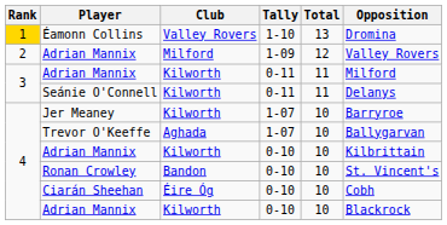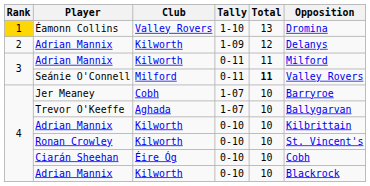 <table class="wikitable">
 <tr>
 <th>Rank</th>
 <th>Player</th>
 <th>Club</th>
 <th>Tally</th>
 <th>Total</th>
 <th>Opposition</th>
 </tr>
 <tr>
 <td rowspan="1" style="background: gold; text-align:center;">1</td>
 <td>Éamonn Collins</td>
 <td><a href='#'>Valley Rovers</a></td>
 <td align=center>1-10</td>
 <td align=center>13</td>
 <td><a href='#'>Dromina</a></td>
 </tr>
 <tr>
 <td rowspan="1" style="text-align:center;">2</td>
 <td><a href='#'>Adrian Mannix</a></td>
-<td><a href='#'>Milford</a></td>
+<td><a href='#'>Kilworth</a></td>
 <td align=center>1-09</td>
 <td align=center>12</td>
-<td><a href='#'>Valley Rovers</a></td>
+<td><a href='#'>Delanys</a></td>
 </tr>
 <tr>
 <td rowspan="2" style="text-align:center;">3</td>
 <td><a href='#'>Adrian Mannix</a></td>
 <td><a href='#'>Kilworth</a></td>
 <td align=center>0-11</td>
 <td align=center>11</td>
 <td><a href='#'>Milford</a></td>
 </tr>
 <tr>
 <td>Seánie O'Connell</td>
-<td><a href='#'>Kilworth</a></td>
+<td><a href='#'>Milford</a></td>
 <td align=center>0-11</td>
-<td align=center>11</td>
-<td><a href='#'>Delanys</a></td>
+<td align=center><strong>11</strong></td>
+<td><a href='#'>Valley Rovers</a></td>
 </tr>
 <tr>
 <td rowspan="6" style="text-align:center;">4</td>
 <td>Jer Meaney</td>
-<td><a href='#'>Kilworth</a></td>
+<td><a href='#'>Cobh</a></td>
 <td align=center>1-07</td>
 <td align=center>10</td>
 <td><a href='#'>Barryroe</a></td>
 </tr>
 <tr>
 <td>Trevor O'Keeffe</td>
 <td><a href='#'>Aghada</a></td>
 <td align=center>1-07</td>
 <td align=center>10</td>
 <td><a href='#'>Ballygarvan</a></td>
 </tr>
 <tr>
 <td><a href='#'>Adrian Mannix</a></td>
 <td><a href='#'>Kilworth</a></td>
 <td align=center>0-10</td>
 <td align=center>10</td>
 <td><a href='#'>Kilbrittain</a></td>
 </tr>
 <tr>
 <td><a href='#'>Ronan Crowley</a></td>
-<td><a href='#'>Bandon</a></td>
+<td><a href='#'>Kilworth</a></td>
 <td align=center>0-10</td>
 <td align=center>10</td>
 <td><a href='#'>St. Vincent's</a></td>
 </tr>
 <tr>
 <td><a href='#'>Ciarán Sheehan</a></td>
 <td><a href='#'>Éire Óg</a></td>
 <td align=center>0-10</td>
 <td align=center>10</td>
 <td><a href='#'>Cobh</a></td>
 </tr>
 <tr>
 <td><a href='#'>Adrian Mannix</a></td>
 <td><a href='#'>Kilworth</a></td>
 <td align=center>0-10</td>
 <td align=center>10</td>
 <td><a href='#'>Blackrock</a></td>
 </tr>
 </table>
